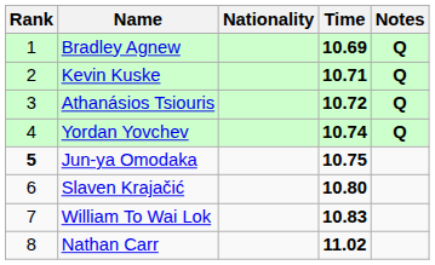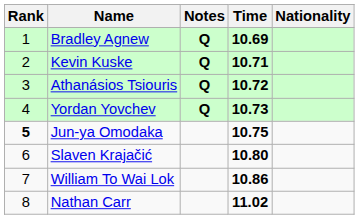 <table class="wikitable sortable" style="text-align:center">
 <tr>
 <th>Rank</th>
 <th>Name</th>
+<th>Notes</th>
+<th>Time</th>
 <th>Nationality</th>
-<th>Time</th>
-<th>Notes</th>
 </tr>
 <tr bgcolor=ccffcc>
 <td>1</td>
 <td align=left><a href='#'>Bradley Agnew</a></td>
+<td><strong>Q</strong></td>
+<td><strong>10.69</strong></td>
 <td align=left></td>
-<td><strong>10.69</strong></td>
-<td><strong>Q</strong></td>
 </tr>
 <tr bgcolor=ccffcc>
 <td>2</td>
 <td align=left><a href='#'>Kevin Kuske</a></td>
+<td><strong>Q</strong></td>
+<td><strong>10.71</strong></td>
 <td align=left></td>
-<td><strong>10.71</strong></td>
-<td><strong>Q</strong></td>
 </tr>
 <tr bgcolor=ccffcc>
 <td>3</td>
 <td align=left><a href='#'>Athanásios Tsiouris</a></td>
+<td><strong>Q</strong></td>
+<td><strong>10.72</strong></td>
 <td align=left></td>
-<td><strong>10.72</strong></td>
-<td><strong>Q</strong></td>
 </tr>
 <tr bgcolor=ccffcc>
 <td>4</td>
 <td align=left><a href='#'>Yordan Yovchev</a></td>
+<td><strong>Q</strong></td>
+<td><strong>10.73</strong></td>
 <td align=left></td>
-<td><strong>10.74</strong></td>
-<td><strong>Q</strong></td>
 </tr>
 <tr>
 <td><strong>5</strong></td>
 <td align=left><a href='#'>Jun-ya Omodaka</a></td>
+<td></td>
+<td><strong>10.75</strong></td>
 <td align=left></td>
-<td><strong>10.75</strong></td>
-<td></td>
 </tr>
 <tr>
 <td>6</td>
 <td align=left><a href='#'>Slaven Krajačić</a></td>
+<td></td>
+<td><strong>10.80</strong></td>
 <td align=left></td>
-<td><strong>10.80</strong></td>
-<td></td>
 </tr>
 <tr>
 <td>7</td>
 <td align=left><a href='#'>William To Wai Lok</a></td>
+<td></td>
+<td><strong>10.86</strong></td>
 <td align=left></td>
-<td><strong>10.83</strong></td>
-<td></td>
 </tr>
 <tr>
 <td>8</td>
 <td align=left><a href='#'>Nathan Carr</a></td>
+<td></td>
+<td><strong>11.02</strong></td>
 <td align=left></td>
-<td><strong>11.02</strong></td>
-<td></td>
 </tr>
 </table>
